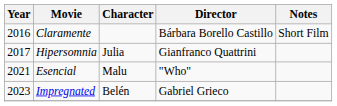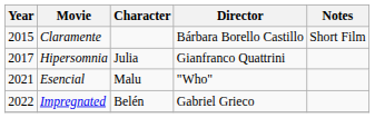 <table class="wikitable" style="font-size: 90%;">
 <tr>
 <th>Year</th>
 <th>Movie</th>
 <th>Character</th>
 <th>Director</th>
 <th>Notes</th>
 </tr>
 <tr>
-<td>2016</td>
+<td>2015</td>
 <td><em>Claramente</em></td>
 <td></td>
 <td>Bárbara Borello Castillo</td>
 <td>Short Film</td>
 </tr>
 <tr>
 <td>2017</td>
 <td><em>Hipersomnia</em></td>
 <td>Julia</td>
 <td>Gianfranco Quattrini</td>
 <td></td>
 </tr>
 <tr>
 <td>2021</td>
 <td><em>Esencial</em></td>
 <td>Malu</td>
 <td>"Who"</td>
 <td></td>
 </tr>
 <tr>
-<td>2023</td>
+<td>2022</td>
 <td><em><a href='#'>Impregnated</a></em></td>
 <td>Belén</td>
 <td>Gabriel Grieco</td>
 <td></td>
 </tr>
 <tr>
 </tr>
 </table>
